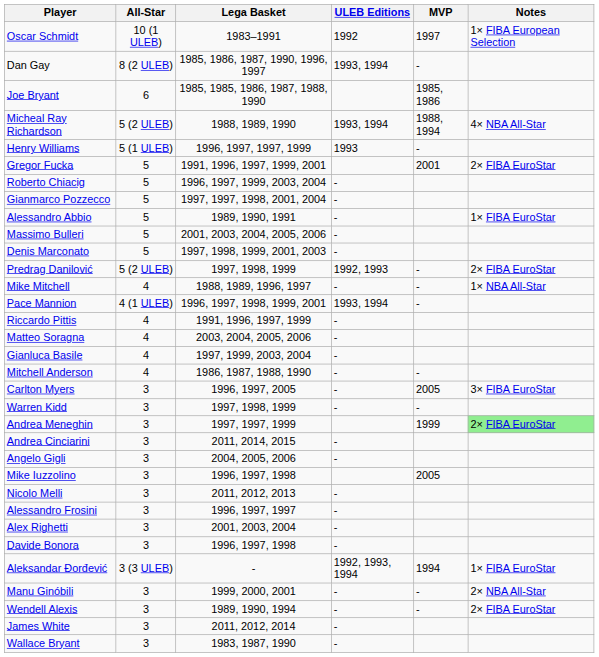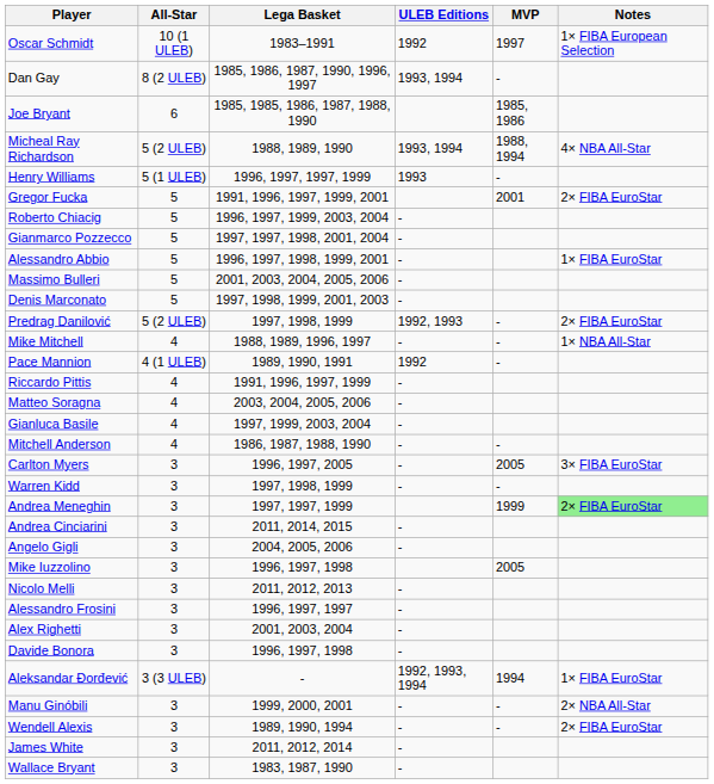 <table class="wikitable sortable">
 <tr>
 <th>Player</th>
 <th>All-Star</th>
 <th>Lega Basket</th>
 <th><a href='#'>ULEB Editions</a></th>
 <th>MVP</th>
 <th>Notes</th>
 </tr>
 <tr>
 <td> <a href='#'>Oscar Schmidt</a></td>
 <td style="text-align:center">10 (1 <a href='#'>ULEB</a>)</td>
 <td style="text-align:center">1983–1991</td>
 <td>1992</td>
 <td>1997</td>
 <td>1× <a href='#'>FIBA European Selection</a></td>
 </tr>
 <tr>
 <td>  Dan Gay</td>
 <td style="text-align:center">8 (2 <a href='#'>ULEB</a>)</td>
 <td style="text-align:center">1985, 1986, 1987, 1990, 1996, 1997</td>
 <td>1993, 1994</td>
 <td>-</td>
 <td></td>
 </tr>
 <tr>
 <td> <a href='#'>Joe Bryant</a></td>
 <td style="text-align:center">6</td>
 <td style="text-align:center">1985, 1985, 1986, 1987, 1988, 1990</td>
 <td></td>
 <td>1985, 1986</td>
 <td></td>
 </tr>
 <tr>
 <td> <a href='#'>Micheal Ray Richardson</a></td>
 <td style="text-align:center">5 (2 <a href='#'>ULEB</a>)</td>
 <td style="text-align:center">1988, 1989, 1990</td>
 <td>1993, 1994</td>
 <td>1988, 1994</td>
 <td>4× <a href='#'>NBA All-Star</a></td>
 </tr>
 <tr>
 <td> <a href='#'>Henry Williams</a></td>
 <td style="text-align:center">5 (1 <a href='#'>ULEB</a>)</td>
 <td style="text-align:center">1996, 1997, 1997, 1999</td>
 <td>1993</td>
 <td>-</td>
 <td></td>
 </tr>
 <tr>
 <td>  <a href='#'>Gregor Fucka</a></td>
 <td style="text-align:center">5</td>
 <td style="text-align:center">1991, 1996, 1997, 1999, 2001</td>
 <td></td>
 <td>2001</td>
 <td>2× <a href='#'>FIBA EuroStar</a></td>
 </tr>
 <tr>
 <td> <a href='#'>Roberto Chiacig</a></td>
 <td style="text-align:center">5</td>
 <td style="text-align:center">1996, 1997, 1999, 2003, 2004</td>
 <td>-</td>
 <td></td>
 <td></td>
 </tr>
 <tr>
 <td> <a href='#'>Gianmarco Pozzecco</a></td>
 <td style="text-align:center">5</td>
 <td style="text-align:center">1997, 1997, 1998, 2001, 2004</td>
 <td>-</td>
 <td></td>
 <td></td>
 </tr>
 <tr>
 <td> <a href='#'>Alessandro Abbio</a></td>
 <td style="text-align:center">5</td>
-<td style="text-align:center">1989, 1990, 1991</td>
+<td style="text-align:center">1996, 1997, 1998, 1999, 2001</td>
 <td>-</td>
 <td></td>
 <td>1× <a href='#'>FIBA EuroStar</a></td>
 </tr>
 <tr>
 <td> <a href='#'>Massimo Bulleri</a></td>
 <td style="text-align:center">5</td>
 <td style="text-align:center">2001, 2003, 2004, 2005, 2006</td>
 <td>-</td>
 <td></td>
 <td></td>
 </tr>
 <tr>
 <td> <a href='#'>Denis Marconato</a></td>
 <td style="text-align:center">5</td>
 <td style="text-align:center">1997, 1998, 1999, 2001, 2003</td>
 <td>-</td>
 <td></td>
 <td></td>
 </tr>
 <tr>
 <td> <a href='#'>Predrag Danilović</a></td>
 <td style="text-align:center">5 (2 <a href='#'>ULEB</a>)</td>
 <td style="text-align:center">1997, 1998, 1999</td>
 <td>1992, 1993</td>
 <td>-</td>
 <td>2× <a href='#'>FIBA EuroStar</a></td>
 </tr>
 <tr>
 <td> <a href='#'>Mike Mitchell</a></td>
 <td style="text-align:center">4</td>
 <td style="text-align:center">1988, 1989, 1996, 1997</td>
 <td>-</td>
 <td>-</td>
 <td>1× <a href='#'>NBA All-Star</a></td>
 </tr>
 <tr>
 <td> <a href='#'>Pace Mannion</a></td>
 <td style="text-align:center">4 (1 <a href='#'>ULEB</a>)</td>
-<td style="text-align:center">1996, 1997, 1998, 1999, 2001</td>
-<td>1993, 1994</td>
+<td style="text-align:center">1989, 1990, 1991</td>
+<td>1992</td>
 <td>-</td>
 <td></td>
 </tr>
 <tr>
 <td> <a href='#'>Riccardo Pittis</a></td>
 <td style="text-align:center">4</td>
 <td style="text-align:center">1991, 1996, 1997, 1999</td>
 <td>-</td>
 <td></td>
 <td></td>
 </tr>
 <tr>
 <td> <a href='#'>Matteo Soragna</a></td>
 <td style="text-align:center">4</td>
 <td style="text-align:center">2003, 2004, 2005, 2006</td>
 <td>-</td>
 <td></td>
 <td></td>
 </tr>
 <tr>
 <td> <a href='#'>Gianluca Basile</a></td>
 <td style="text-align:center">4</td>
 <td style="text-align:center">1997, 1999, 2003, 2004</td>
 <td>-</td>
 <td></td>
 </tr>
 <tr>
 <td> <a href='#'>Mitchell Anderson</a></td>
 <td style="text-align:center">4</td>
 <td style="text-align:center">1986, 1987, 1988, 1990</td>
 <td>-</td>
 <td>-</td>
 <td></td>
 </tr>
 <tr>
 <td> <a href='#'>Carlton Myers</a></td>
 <td style="text-align:center">3</td>
 <td style="text-align:center">1996, 1997, 2005</td>
 <td>-</td>
 <td>2005</td>
 <td>3× <a href='#'>FIBA EuroStar</a></td>
 </tr>
 <tr>
 <td> <a href='#'>Warren Kidd</a></td>
 <td style="text-align:center">3</td>
 <td style="text-align:center">1997, 1998, 1999</td>
 <td>-</td>
 <td>-</td>
 <td></td>
 </tr>
 <tr>
 <td> <a href='#'>Andrea Meneghin</a></td>
 <td style="text-align:center">3</td>
 <td style="text-align:center">1997, 1997, 1999</td>
 <td></td>
 <td>1999</td>
 <td style="background: lightgreen;">2× <a href='#'>FIBA EuroStar</a></td>
 </tr>
 <tr>
 <td> <a href='#'>Andrea Cinciarini</a></td>
 <td style="text-align:center">3</td>
 <td style="text-align:center">2011, 2014, 2015</td>
 <td>-</td>
 <td></td>
 <td></td>
 </tr>
 <tr>
 <td> <a href='#'>Angelo Gigli</a></td>
 <td style="text-align:center">3</td>
 <td style="text-align:center">2004, 2005, 2006</td>
 <td>-</td>
 <td></td>
 <td></td>
 </tr>
 <tr>
 <td>  <a href='#'>Mike Iuzzolino</a></td>
 <td style="text-align:center">3</td>
 <td style="text-align:center">1996, 1997, 1998</td>
 <td></td>
 <td>2005</td>
 <td></td>
 </tr>
 <tr>
 <td> <a href='#'>Nicolo Melli</a></td>
 <td style="text-align:center">3</td>
 <td style="text-align:center">2011, 2012, 2013</td>
 <td>-</td>
 <td></td>
 <td></td>
 </tr>
 <tr>
 <td> <a href='#'>Alessandro Frosini</a></td>
 <td style="text-align:center">3</td>
 <td style="text-align:center">1996, 1997, 1997</td>
 <td>-</td>
 <td></td>
 <td></td>
 </tr>
 <tr>
 <td> <a href='#'>Alex Righetti</a></td>
 <td style="text-align:center">3</td>
 <td style="text-align:center">2001, 2003, 2004</td>
 <td>-</td>
 <td></td>
 <td></td>
 </tr>
 <tr>
 <td> <a href='#'>Davide Bonora</a></td>
 <td style="text-align:center">3</td>
 <td style="text-align:center">1996, 1997, 1998</td>
 <td>-</td>
 <td></td>
 <td></td>
 </tr>
 <tr>
 <td> <a href='#'>Aleksandar Đorđević</a></td>
 <td style="text-align:center">3 (3 <a href='#'>ULEB</a>)</td>
 <td style="text-align:center">-</td>
 <td>1992, 1993, 1994</td>
 <td>1994</td>
 <td>1× <a href='#'>FIBA EuroStar</a></td>
 </tr>
 <tr>
 <td> <a href='#'>Manu Ginóbili</a></td>
 <td style="text-align:center">3</td>
 <td style="text-align:center">1999, 2000, 2001</td>
 <td>-</td>
 <td>-</td>
 <td>2× <a href='#'>NBA All-Star</a></td>
 </tr>
 <tr>
 <td> <a href='#'>Wendell Alexis</a></td>
 <td style="text-align:center">3</td>
 <td style="text-align:center">1989, 1990, 1994</td>
 <td>-</td>
 <td>-</td>
 <td>2× <a href='#'>FIBA EuroStar</a></td>
 </tr>
 <tr>
 <td> <a href='#'>James White</a></td>
 <td style="text-align:center">3</td>
 <td style="text-align:center">2011, 2012, 2014</td>
 <td>-</td>
 <td></td>
 <td></td>
 </tr>
 <tr>
 <td> <a href='#'>Wallace Bryant</a></td>
 <td style="text-align:center">3</td>
 <td style="text-align:center">1983, 1987, 1990</td>
 <td>-</td>
 <td></td>
 <td></td>
 </tr>
 </table>
